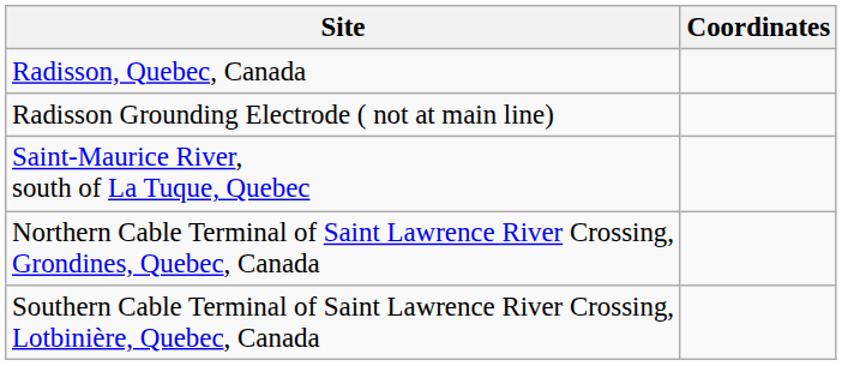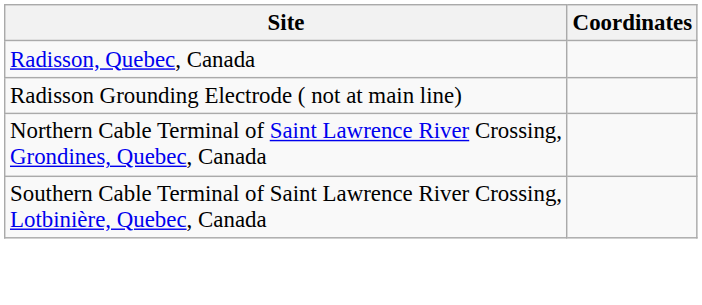 <table class="wikitable sortable">
 <tr>
 <th>Site</th>
 <th>Coordinates</th>
 </tr>
 <tr>
 <td><a href='#'>Radisson, Quebec</a>, Canada</td>
 <td></td>
 </tr>
 <tr>
 <td>Radisson Grounding Electrode ( not at main line)</td>
 <td></td>
 </tr>
 <tr>
-<td><a href='#'>Saint-Maurice River</a>,<br>south of <a href='#'>La Tuque, Quebec</a></td>
-<td></td>
-</tr>
-<tr>
 <td>Northern Cable Terminal of <a href='#'>Saint Lawrence River</a> Crossing,<br><a href='#'>Grondines, Quebec</a>, Canada</td>
 <td></td>
 </tr>
 <tr>
 <td>Southern Cable Terminal of Saint Lawrence River Crossing,<br><a href='#'>Lotbinière, Quebec</a>, Canada</td>
 <td></td>
 </tr>
 </table>
